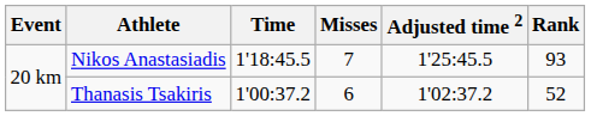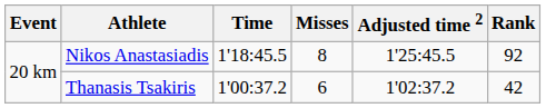 <table class="wikitable" style="font-size:90%">
 <tr>
 <th>Event</th>
 <th>Athlete</th>
 <th>Time</th>
 <th>Misses</th>
 <th>Adjusted time <sup>2</sup></th>
 <th>Rank</th>
 </tr>
 <tr>
 <td rowspan="2">20 km</td>
 <td><a href='#'>Nikos Anastasiadis</a></td>
 <td align="center">1'18:45.5</td>
-<td align="center">7</td>
+<td align="center">8</td>
 <td align="center">1'25:45.5</td>
-<td align="center">93</td>
+<td align="center">92</td>
 </tr>
 <tr>
 <td><a href='#'>Thanasis Tsakiris</a></td>
 <td align="center">1'00:37.2</td>
 <td align="center">6</td>
 <td align="center">1'02:37.2</td>
-<td align="center">52</td>
+<td align="center">42</td>
 </tr>
 </table>
